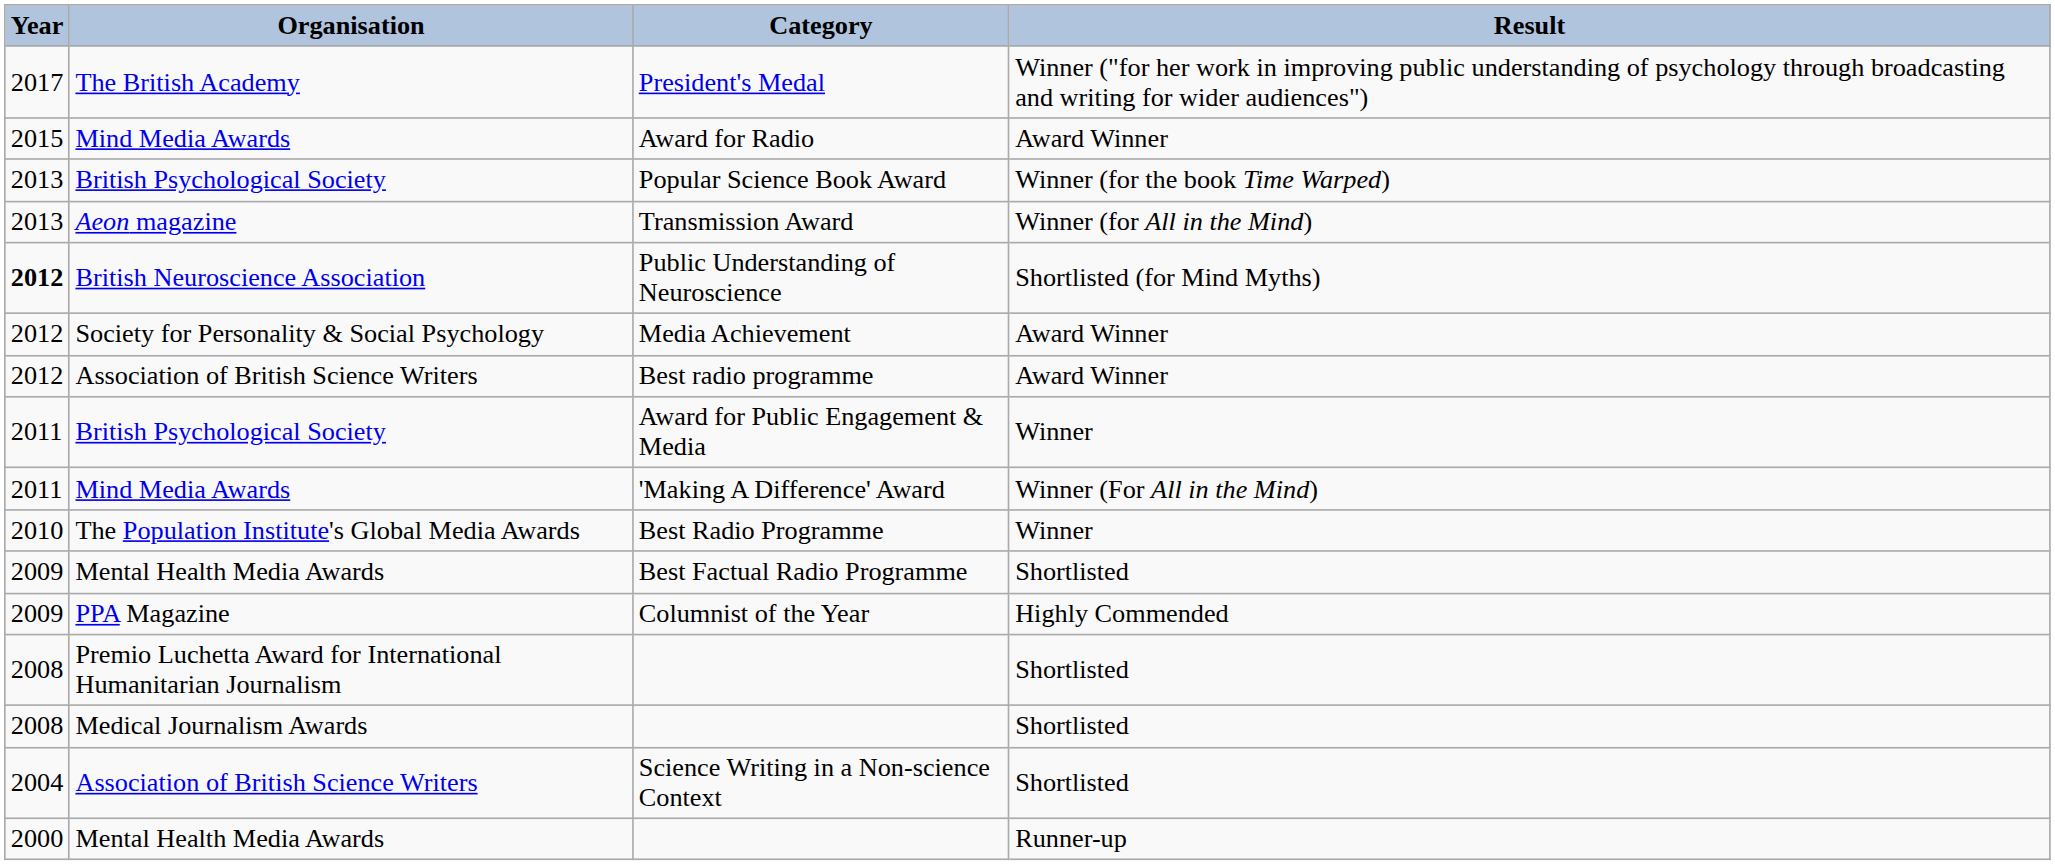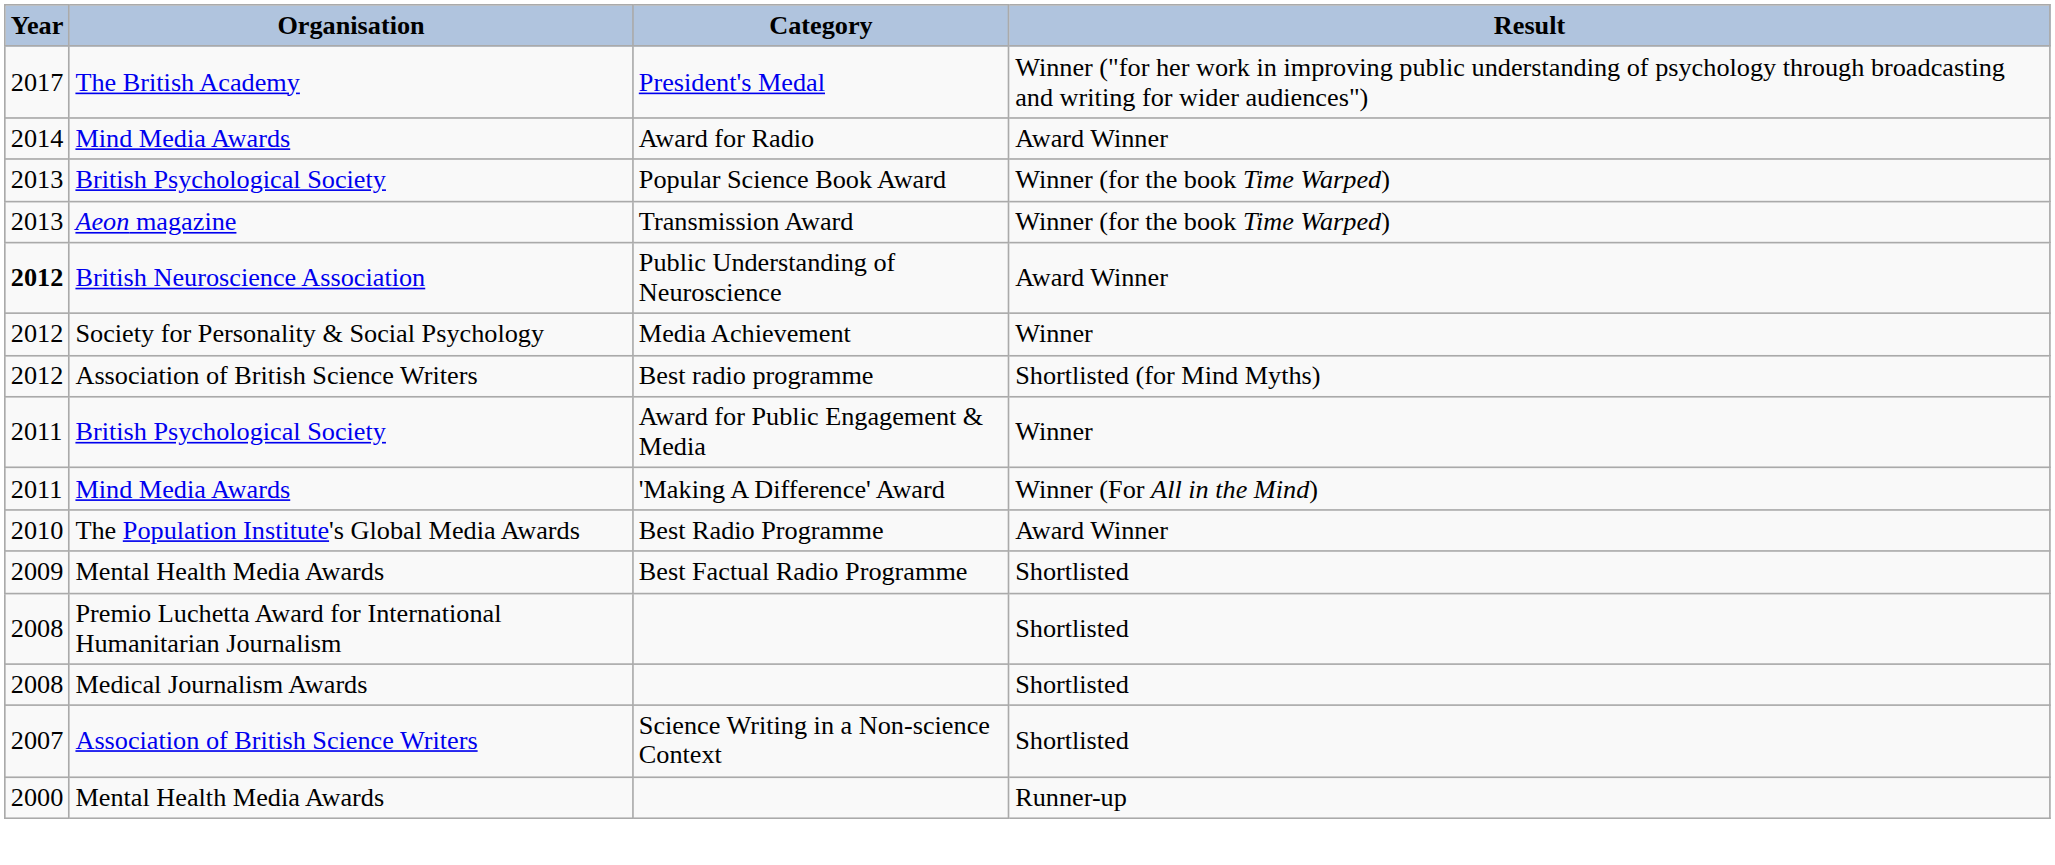 <table class="wikitable">
 <tr style="text-align:center;">
 <th style="background:#B0C4DE;">Year</th>
 <th style="background:#B0C4DE;">Organisation</th>
 <th style="background:#B0C4DE;">Category</th>
 <th style="background:#B0C4DE;">Result</th>
 </tr>
 <tr>
 <td>2017</td>
 <td><a href='#'>The British Academy</a></td>
 <td><a href='#'>President's Medal</a></td>
 <td>Winner ("for her work in improving public understanding of psychology through broadcasting and writing for wider audiences")</td>
 </tr>
 <tr>
-<td>2015</td>
+<td>2014</td>
 <td><a href='#'>Mind Media Awards</a></td>
 <td>Award for Radio</td>
 <td>Award Winner</td>
 </tr>
 <tr>
 <td>2013</td>
 <td><a href='#'>British Psychological Society</a></td>
 <td>Popular Science Book Award</td>
 <td>Winner (for the book <em>Time Warped</em>)</td>
 </tr>
 <tr>
 <td>2013</td>
 <td><a href='#'><em>Aeon</em> magazine</a></td>
 <td>Transmission Award</td>
-<td>Winner (for <em>All in the Mind</em>)</td>
+<td>Winner (for the book <em>Time Warped</em>)</td>
 </tr>
 <tr>
 <td><strong>2012</strong></td>
 <td><a href='#'>British Neuroscience Association</a></td>
 <td>Public Understanding of Neuroscience</td>
-<td>Shortlisted (for Mind Myths)</td>
+<td>Award Winner</td>
 </tr>
 <tr>
 <td>2012</td>
 <td>Society for Personality & Social Psychology</td>
 <td>Media Achievement</td>
-<td>Award Winner</td>
+<td>Winner</td>
 </tr>
 <tr>
 <td>2012</td>
 <td>Association of British Science Writers</td>
 <td>Best radio programme</td>
-<td>Award Winner</td>
+<td>Shortlisted (for Mind Myths)</td>
 </tr>
 <tr>
 <td>2011</td>
 <td><a href='#'>British Psychological Society</a></td>
 <td>Award for Public Engagement & Media</td>
 <td>Winner</td>
 </tr>
 <tr>
 <td>2011</td>
 <td><a href='#'>Mind Media Awards</a></td>
 <td>'Making A Difference' Award</td>
 <td>Winner (For <em>All in the Mind</em>)</td>
 </tr>
 <tr>
 <td>2010</td>
 <td>The <a href='#'>Population Institute</a>'s Global Media Awards</td>
 <td>Best Radio Programme</td>
-<td>Winner</td>
+<td>Award Winner</td>
 </tr>
 <tr>
 <td>2009</td>
 <td>Mental Health Media Awards</td>
 <td>Best Factual Radio Programme</td>
 <td>Shortlisted</td>
-</tr>
-<tr>
-<td>2009</td>
-<td><a href='#'>PPA</a> Magazine</td>
-<td>Columnist of the Year</td>
-<td>Highly Commended</td>
 </tr>
 <tr>
 <td>2008</td>
 <td>Premio Luchetta Award for International Humanitarian Journalism</td>
 <td></td>
 <td>Shortlisted</td>
 </tr>
 <tr>
 <td>2008</td>
 <td>Medical Journalism Awards</td>
 <td></td>
 <td>Shortlisted</td>
 </tr>
 <tr>
-<td>2004</td>
+<td>2007</td>
 <td><a href='#'>Association of British Science Writers</a></td>
 <td>Science Writing in a Non-science Context</td>
 <td>Shortlisted</td>
 </tr>
 <tr>
 <td>2000</td>
 <td>Mental Health Media Awards</td>
 <td></td>
 <td>Runner-up</td>
 </tr>
 </table>
